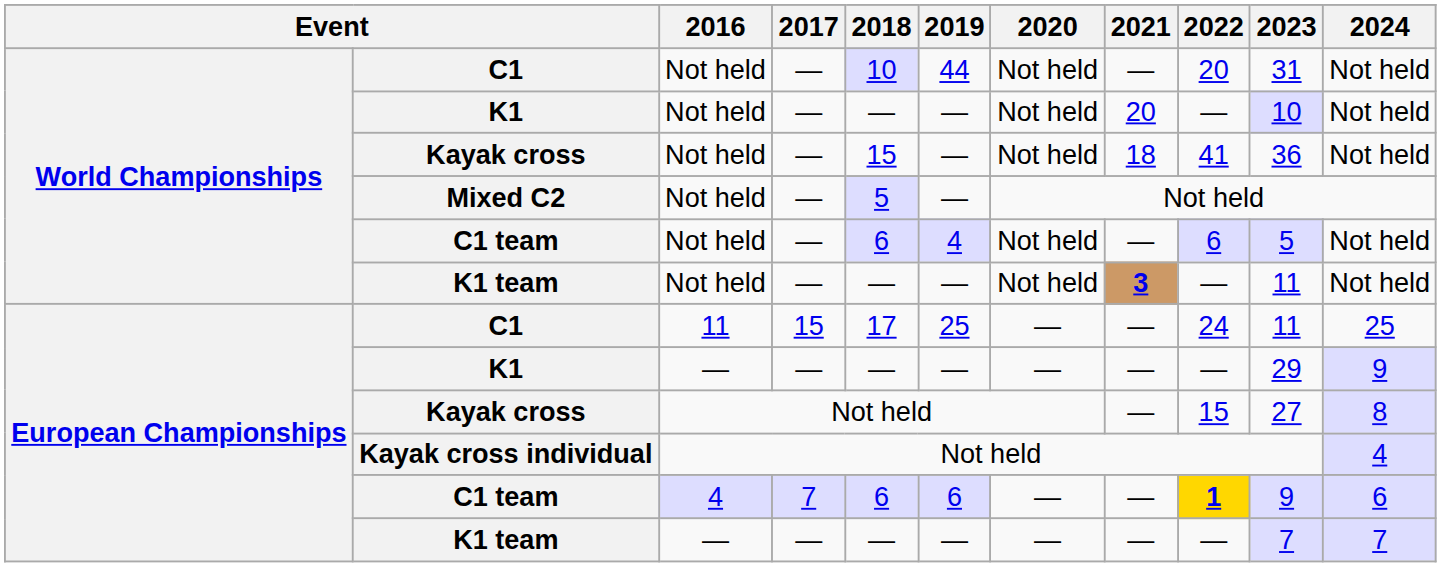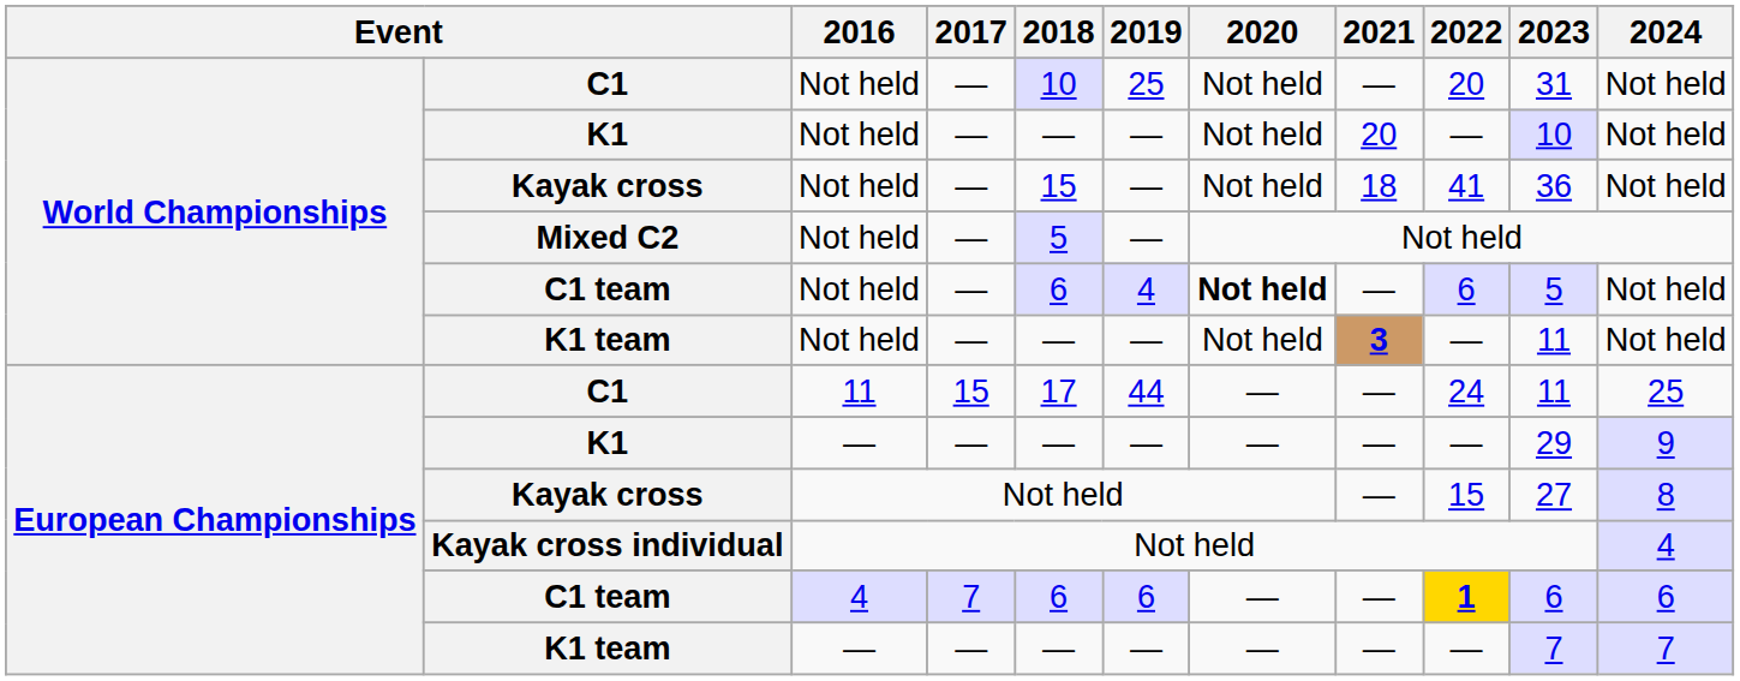 <table class="wikitable plainrowheaders" style=font-size:90%>
 <tr>
 <th scope="col" colspan=2>Event</th>
 <th scope="col">2016</th>
 <th scope="col">2017</th>
 <th scope="col">2018</th>
 <th scope="col">2019</th>
 <th scope="col">2020</th>
 <th scope="col">2021</th>
 <th scope="col">2022</th>
 <th scope="col">2023</th>
 <th scope="col">2024</th>
 </tr>
 <tr style="text-align:center;">
 <th scope="row" rowspan=6><a href='#'>World Championships</a></th>
 <th scope="row">C1</th>
 <td>Not held</td>
 <td>—</td>
 <td style="background:#ddf;"><a href='#'>10</a></td>
-<td><a href='#'>44</a></td>
+<td><a href='#'>25</a></td>
 <td>Not held</td>
 <td>—</td>
 <td><a href='#'>20</a></td>
 <td><a href='#'>31</a></td>
 <td>Not held</td>
 </tr>
 <tr style="text-align:center;">
 <th scope="row">K1</th>
 <td>Not held</td>
 <td>—</td>
 <td>—</td>
 <td>—</td>
 <td>Not held</td>
 <td><a href='#'>20</a></td>
 <td>—</td>
 <td style="background:#ddf;"><a href='#'>10</a></td>
 <td>Not held</td>
 </tr>
 <tr style="text-align:center;">
 <th scope="row">Kayak cross</th>
 <td>Not held</td>
 <td>—</td>
 <td><a href='#'>15</a></td>
 <td>—</td>
 <td>Not held</td>
 <td><a href='#'>18</a></td>
 <td><a href='#'>41</a></td>
 <td><a href='#'>36</a></td>
 <td>Not held</td>
 </tr>
 <tr style="text-align:center;">
 <th scope="row">Mixed C2</th>
 <td>Not held</td>
 <td>—</td>
 <td style="background:#ddf;"><a href='#'>5</a></td>
 <td>—</td>
 <td colspan=5>Not held</td>
 </tr>
 <tr style="text-align:center;">
 <th scope="row">C1 team</th>
 <td>Not held</td>
 <td>—</td>
 <td style="background:#ddf;"><a href='#'>6</a></td>
 <td style="background:#ddf;"><a href='#'>4</a></td>
-<td>Not held</td>
+<td><strong>Not held</strong></td>
 <td>—</td>
 <td style="background:#ddf;"><a href='#'>6</a></td>
 <td style="background:#ddf;"><a href='#'>5</a></td>
 <td>Not held</td>
 </tr>
 <tr style="text-align:center;">
 <th scope="row">K1 team</th>
 <td>Not held</td>
 <td>—</td>
 <td>—</td>
 <td>—</td>
 <td>Not held</td>
 <td style="background:#cc9966;"><a href='#'><strong>3</strong></a></td>
 <td>—</td>
 <td><a href='#'>11</a></td>
 <td>Not held</td>
 </tr>
 <tr style="text-align:center;">
 <th scope="row" rowspan=6><a href='#'>European Championships</a></th>
 <th scope="row">C1</th>
 <td><a href='#'>11</a></td>
 <td><a href='#'>15</a></td>
 <td><a href='#'>17</a></td>
-<td><a href='#'>25</a></td>
+<td><a href='#'>44</a></td>
 <td>—</td>
 <td>—</td>
 <td><a href='#'>24</a></td>
 <td><a href='#'>11</a></td>
 <td><a href='#'>25</a></td>
 </tr>
 <tr style="text-align:center;">
 <th scope="row">K1</th>
 <td>—</td>
 <td>—</td>
 <td>—</td>
 <td>—</td>
 <td>—</td>
 <td>—</td>
 <td>—</td>
 <td><a href='#'>29</a></td>
 <td style="background:#ddf;"><a href='#'>9</a></td>
 </tr>
 <tr style="text-align:center;">
 <th scope="row">Kayak cross</th>
 <td colspan=5>Not held</td>
 <td>—</td>
 <td><a href='#'>15</a></td>
 <td><a href='#'>27</a></td>
 <td style="background:#ddf;"><a href='#'>8</a></td>
 </tr>
 <tr style="text-align:center;">
 <th scope="row">Kayak cross individual</th>
 <td colspan=8>Not held</td>
 <td style="background:#ddf;"><a href='#'>4</a></td>
 </tr>
 <tr style="text-align:center;">
 <th scope="row">C1 team</th>
 <td style="background:#ddf;"><a href='#'>4</a></td>
 <td style="background:#ddf;"><a href='#'>7</a></td>
 <td style="background:#ddf;"><a href='#'>6</a></td>
 <td style="background:#ddf;"><a href='#'>6</a></td>
 <td>—</td>
 <td>—</td>
 <td style="background:gold;"><a href='#'><strong>1</strong></a></td>
-<td style="background:#ddf;"><a href='#'>9</a></td>
+<td style="background:#ddf;"><a href='#'>6</a></td>
 <td style="background:#ddf;"><a href='#'>6</a></td>
 </tr>
 <tr style="text-align:center;">
 <th scope="row">K1 team</th>
 <td>—</td>
 <td>—</td>
 <td>—</td>
 <td>—</td>
 <td>—</td>
 <td>—</td>
 <td>—</td>
 <td style="background:#ddf;"><a href='#'>7</a></td>
 <td style="background:#ddf;"><a href='#'>7</a></td>
 </tr>
 </table>
